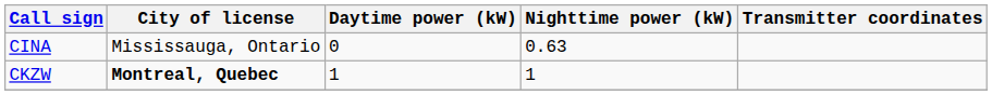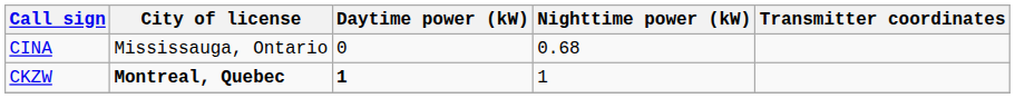 <table class="wikitable sortable">
 <tr>
 <th><a href='#'>Call sign</a></th>
 <th>City of license</th>
 <th>Daytime power (kW)</th>
 <th>Nighttime power (kW)</th>
 <th>Transmitter coordinates</th>
 </tr>
 <tr>
 <td><a href='#'>CINA</a></td>
 <td>Mississauga, Ontario</td>
 <td>0</td>
-<td>0.63</td>
+<td>0.68</td>
 <td></td>
 </tr>
 <tr>
 <td><a href='#'>CKZW</a></td>
 <td><strong>Montreal, Quebec</strong></td>
-<td>1</td>
+<td><strong>1</strong></td>
 <td>1</td>
 <td></td>
 </tr>
 <tr>
 </tr>
 </table>
